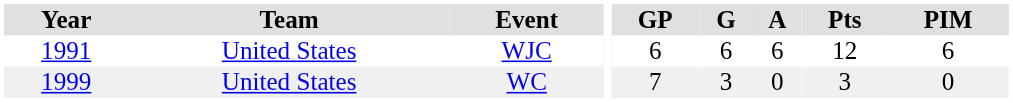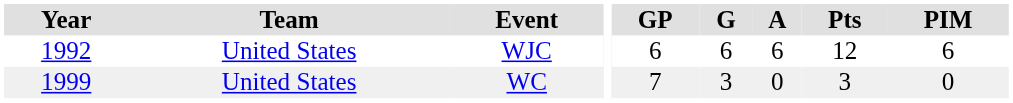 <table border="0" cellpadding="1" cellspacing="0" ID="Table3" style="text-align:center; width:40em">
 <tr ALIGN="center" bgcolor="#e0e0e0">
 <th>Year</th>
 <th>Team</th>
 <th>Event</th>
 <th rowspan="99" bgcolor="#ffffff"></th>
 <th>GP</th>
 <th>G</th>
 <th>A</th>
 <th>Pts</th>
 <th>PIM</th>
 </tr>
 <tr>
-<td><a href='#'>1991</a></td>
+<td><a href='#'>1992</a></td>
 <td><a href='#'>United States</a></td>
 <td><a href='#'>WJC</a></td>
 <td>6</td>
 <td>6</td>
 <td>6</td>
 <td>12</td>
 <td>6</td>
 </tr>
 <tr bgcolor="#f0f0f0">
 <td><a href='#'>1999</a></td>
 <td><a href='#'>United States</a></td>
 <td><a href='#'>WC</a></td>
 <td>7</td>
 <td>3</td>
 <td>0</td>
 <td>3</td>
 <td>0</td>
 </tr>
 </table>
